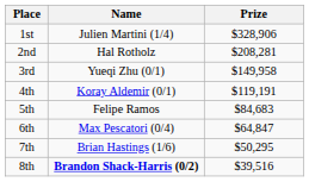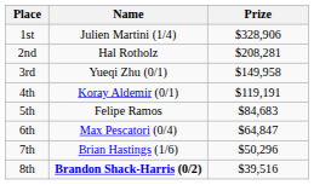 <table class="wikitable">
 <tr>
 <th width="50">Place</th>
 <th width="200">Name</th>
 <th width="125">Prize</th>
 </tr>
 <tr>
 <td align = "center">1st</td>
 <td align = "center"> Julien Martini (1/4)</td>
 <td align = "center">$328,906</td>
 </tr>
 <tr>
 <td align = "center">2nd</td>
 <td align = "center"> Hal Rotholz</td>
 <td align = "center">$208,281</td>
 </tr>
 <tr>
 <td align = "center">3rd</td>
 <td align = "center"> Yueqi Zhu (0/1)</td>
 <td align = "center">$149,958</td>
 </tr>
 <tr>
 <td align = "center">4th</td>
 <td align = "center"> <a href='#'>Koray Aldemir</a> (0/1)</td>
 <td align = "center">$119,191</td>
 </tr>
 <tr>
 <td align = "center">5th</td>
 <td align = "center"> Felipe Ramos</td>
 <td align = "center">$84,683</td>
 </tr>
 <tr>
 <td align = "center">6th</td>
 <td align = "center"> <a href='#'>Max Pescatori</a> (0/4)</td>
 <td align = "center">$64,847</td>
 </tr>
 <tr>
 <td align = "center">7th</td>
 <td align = "center"> <a href='#'>Brian Hastings</a> (1/6)</td>
-<td align = "center">$50,295</td>
+<td align = "center">$50,296</td>
 </tr>
 <tr>
 <td align = "center">8th</td>
 <td align = "center"><strong> <a href='#'>Brandon Shack-Harris</a> (0/2)</strong></td>
 <td align = "center">$39,516</td>
 </tr>
 </table>
